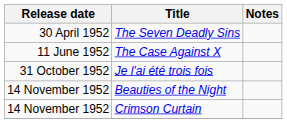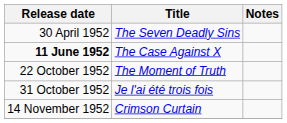 <table class="wikitable sortable">
 <tr>
 <th scope="col">Release date</th>
 <th>Title</th>
 <th>Notes</th>
 </tr>
 <tr>
 <td style="text-align:right;">30 April 1952</td>
 <td><em><a href='#'>The Seven Deadly Sins</a></em></td>
 <td></td>
 </tr>
 <tr>
-<td style="text-align:right;">11 June 1952</td>
+<td style="text-align:right;"><strong>11 June 1952</strong></td>
 <td><em><a href='#'>The Case Against X</a></em></td>
+<td></td>
+</tr>
+<tr>
+<td style="text-align:right;">22 October 1952</td>
+<td><em><a href='#'>The Moment of Truth</a></em></td>
 <td></td>
 </tr>
 <tr>
 <td style="text-align:right;">31 October 1952</td>
 <td><em><a href='#'>Je l'ai été trois fois</a></em></td>
-<td></td>
-</tr>
-<tr>
-<td style="text-align:right;">14 November 1952</td>
-<td><em><a href='#'>Beauties of the Night</a></em></td>
 <td></td>
 </tr>
 <tr>
 <td style="text-align:right;">14 November 1952</td>
 <td><em><a href='#'>Crimson Curtain</a></em></td>
 <td></td>
 </tr>
 <tr>
 </tr>
 </table>
